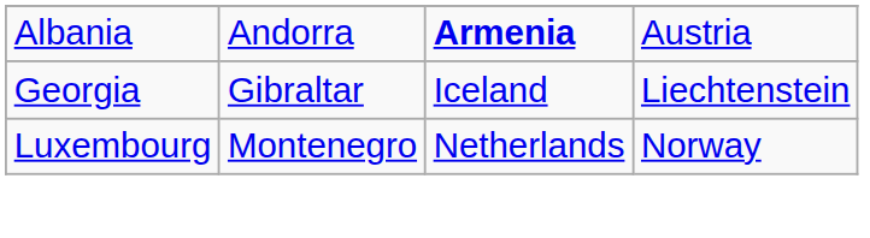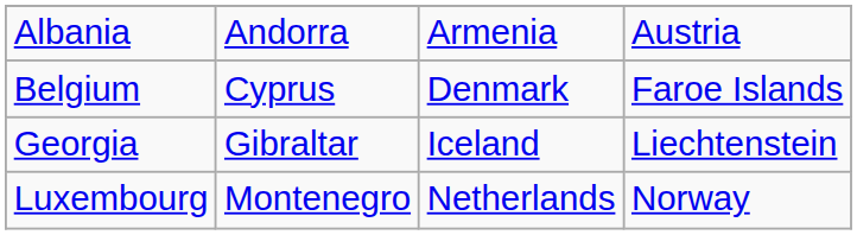 <table class="wikitable">
 <tr>
 </tr>
 <tr>
 <td> <a href='#'>Albania</a></td>
 <td> <a href='#'>Andorra</a></td>
-<td><strong> <a href='#'>Armenia</a></strong></td>
+<td> <a href='#'>Armenia</a></td>
 <td> <a href='#'>Austria</a></td>
+</tr>
+<tr>
+<td> <a href='#'>Belgium</a></td>
+<td> <a href='#'>Cyprus</a></td>
+<td> <a href='#'>Denmark</a></td>
+<td> <a href='#'>Faroe Islands</a></td>
 </tr>
 <tr>
 <td> <a href='#'>Georgia</a></td>
 <td> <a href='#'>Gibraltar</a></td>
 <td> <a href='#'>Iceland</a></td>
 <td> <a href='#'>Liechtenstein</a></td>
 </tr>
 <tr>
 <td> <a href='#'>Luxembourg</a></td>
 <td> <a href='#'>Montenegro</a></td>
 <td> <a href='#'>Netherlands</a></td>
 <td> <a href='#'>Norway</a></td>
 </tr>
 </table>
